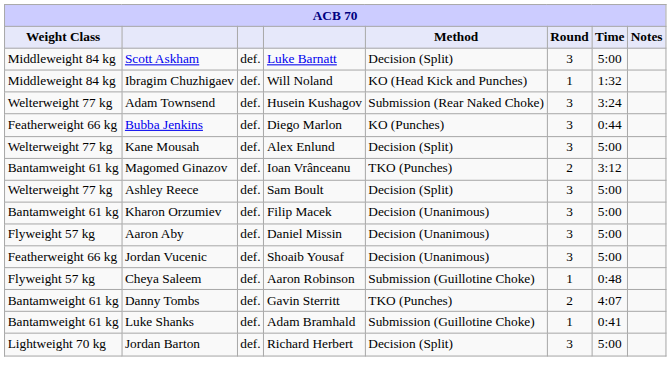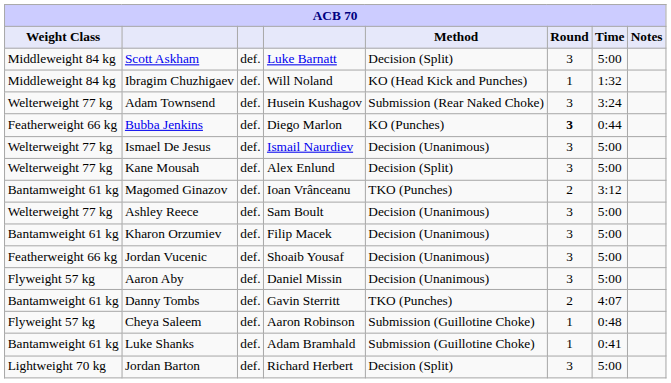 <table class="wikitable" style="font-size: 80%;">
 <tr>
 <th colspan="8" style="background-color: #ccf; color: #000080; text-align: center;"><strong>ACB 70</strong></th>
 </tr>
 <tr>
 <th colspan="1" style="background-color: #E6E8FA; color: #000000; text-align: center;">Weight Class</th>
 <th colspan="1" style="background-color: #E6E8FA; color: #000000; text-align: center;"></th>
 <th colspan="1" style="background-color: #E6E8FA; color: #000000; text-align: center;"></th>
 <th colspan="1" style="background-color: #E6E8FA; color: #000000; text-align: center;"></th>
 <th colspan="1" style="background-color: #E6E8FA; color: #000000; text-align: center;">Method</th>
 <th colspan="1" style="background-color: #E6E8FA; color: #000000; text-align: center;">Round</th>
 <th colspan="1" style="background-color: #E6E8FA; color: #000000; text-align: center;">Time</th>
 <th colspan="1" style="background-color: #E6E8FA; color: #000000; text-align: center;">Notes</th>
 </tr>
 <tr>
 <td>Middleweight 84 kg</td>
 <td> <a href='#'>Scott Askham</a></td>
 <td>def.</td>
 <td> <a href='#'>Luke Barnatt</a></td>
 <td>Decision (Split)</td>
 <td align=center>3</td>
 <td align=center>5:00</td>
 <td></td>
 </tr>
 <tr>
 <td>Middleweight 84 kg</td>
 <td> Ibragim Chuzhigaev</td>
 <td>def.</td>
 <td> Will Noland</td>
 <td>KO (Head Kick and Punches)</td>
 <td align=center>1</td>
 <td align=center>1:32</td>
 <td></td>
 </tr>
 <tr>
 <td>Welterweight 77 kg</td>
 <td> Adam Townsend</td>
 <td>def.</td>
 <td> Husein Kushagov</td>
 <td>Submission (Rear Naked Choke)</td>
 <td align=center>3</td>
 <td align=center>3:24</td>
 <td></td>
 </tr>
 <tr>
 <td>Featherweight 66 kg</td>
 <td> <a href='#'>Bubba Jenkins</a></td>
 <td>def.</td>
 <td> Diego Marlon</td>
 <td>KO (Punches)</td>
+<td align=center><strong>3</strong></td>
+<td align=center>0:44</td>
+<td></td>
+</tr>
+<tr>
+<td>Welterweight 77 kg</td>
+<td> Ismael De Jesus</td>
+<td>def.</td>
+<td> <a href='#'>Ismail Naurdiev</a></td>
+<td>Decision (Unanimous)</td>
 <td align=center>3</td>
-<td align=center>0:44</td>
+<td align=center>5:00</td>
 <td></td>
 </tr>
 <tr>
 <td>Welterweight 77 kg</td>
 <td> Kane Mousah</td>
 <td>def.</td>
 <td> Alex Enlund</td>
 <td>Decision (Split)</td>
 <td align=center>3</td>
 <td align=center>5:00</td>
 <td></td>
 </tr>
 <tr>
 <td>Bantamweight 61 kg</td>
 <td> Magomed Ginazov</td>
 <td>def.</td>
 <td> Ioan Vrânceanu</td>
 <td>TKO (Punches)</td>
 <td align=center>2</td>
 <td align=center>3:12</td>
 <td></td>
 </tr>
 <tr>
 <td>Welterweight 77 kg</td>
 <td> Ashley Reece</td>
 <td>def.</td>
 <td> Sam Boult</td>
-<td>Decision (Split)</td>
+<td>Decision (Unanimous)</td>
 <td align=center>3</td>
 <td align=center>5:00</td>
 <td></td>
 </tr>
 <tr>
 <td>Bantamweight 61 kg</td>
 <td> Kharon Orzumiev</td>
 <td>def.</td>
 <td> Filip Macek</td>
-<td>Decision (Unanimous)</td>
-<td align=center>3</td>
-<td align=center>5:00</td>
-<td></td>
-</tr>
-<tr>
-<td>Flyweight 57 kg</td>
-<td> Aaron Aby</td>
-<td>def.</td>
-<td> Daniel Missin</td>
 <td>Decision (Unanimous)</td>
 <td align=center>3</td>
 <td align=center>5:00</td>
 <td></td>
 </tr>
 <tr>
 <td>Featherweight 66 kg</td>
 <td> Jordan Vucenic</td>
 <td>def.</td>
 <td> Shoaib Yousaf</td>
 <td>Decision (Unanimous)</td>
 <td align=center>3</td>
 <td align=center>5:00</td>
 <td></td>
 </tr>
 <tr>
 <td>Flyweight 57 kg</td>
-<td> Cheya Saleem</td>
+<td> Aaron Aby</td>
 <td>def.</td>
-<td> Aaron Robinson</td>
-<td>Submission (Guillotine Choke)</td>
-<td align=center>1</td>
-<td align=center>0:48</td>
+<td> Daniel Missin</td>
+<td>Decision (Unanimous)</td>
+<td align=center>3</td>
+<td align=center>5:00</td>
 <td></td>
 </tr>
 <tr>
 <td>Bantamweight 61 kg</td>
 <td> Danny Tombs</td>
 <td>def.</td>
 <td> Gavin Sterritt</td>
 <td>TKO (Punches)</td>
 <td align=center>2</td>
 <td align=center>4:07</td>
+<td></td>
+</tr>
+<tr>
+<td>Flyweight 57 kg</td>
+<td> Cheya Saleem</td>
+<td>def.</td>
+<td> Aaron Robinson</td>
+<td>Submission (Guillotine Choke)</td>
+<td align=center>1</td>
+<td align=center>0:48</td>
 <td></td>
 </tr>
 <tr>
 <td>Bantamweight 61 kg</td>
 <td> Luke Shanks</td>
 <td>def.</td>
 <td> Adam Bramhald</td>
 <td>Submission (Guillotine Choke)</td>
 <td align=center>1</td>
 <td align=center>0:41</td>
 <td></td>
 </tr>
 <tr>
 <td>Lightweight 70 kg</td>
 <td> Jordan Barton</td>
 <td>def.</td>
 <td> Richard Herbert</td>
 <td>Decision (Split)</td>
 <td align=center>3</td>
 <td align=center>5:00</td>
 <td></td>
 </tr>
 </table>
